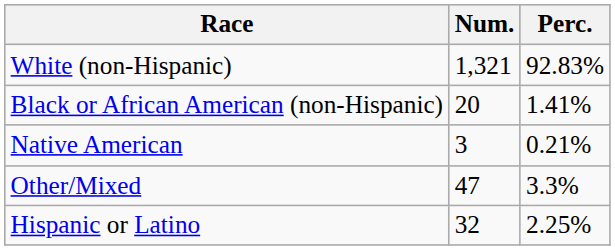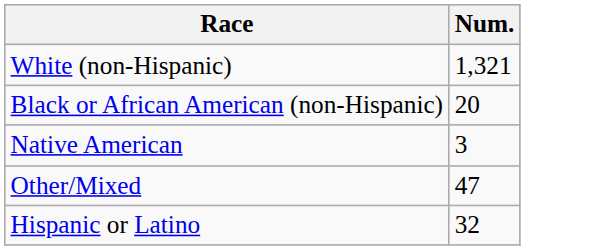 <table class="wikitable">
 <tr>
 <th>Race</th>
 <th>Num.</th>
-<th>Perc.</th>
 </tr>
 <tr>
 <td><a href='#'>White</a> (non-Hispanic)</td>
 <td>1,321</td>
-<td>92.83%</td>
 </tr>
 <tr>
 <td><a href='#'>Black or African American</a> (non-Hispanic)</td>
 <td>20</td>
-<td>1.41%</td>
 </tr>
 <tr>
 <td><a href='#'>Native American</a></td>
 <td>3</td>
-<td>0.21%</td>
 </tr>
 <tr>
 <td><a href='#'>Other/Mixed</a></td>
 <td>47</td>
-<td>3.3%</td>
 </tr>
 <tr>
 <td><a href='#'>Hispanic</a> or <a href='#'>Latino</a></td>
 <td>32</td>
-<td>2.25%</td>
 </tr>
 </table>
